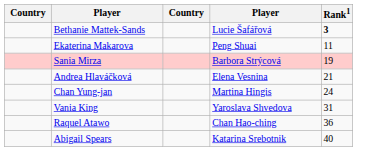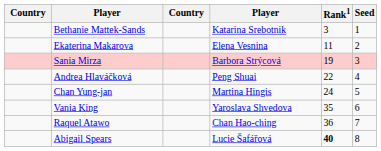 <table class="sortable wikitable">
 <tr>
 <th width="70">Country</th>
 <th width="175">Player</th>
 <th width="70">Country</th>
 <th width="175">Player</th>
 <th>Rank<sup>1</sup></th>
+<th>Seed</th>
 </tr>
 <tr>
 <td></td>
 <td><a href='#'>Bethanie Mattek-Sands</a></td>
 <td></td>
-<td><a href='#'>Lucie Šafářová</a></td>
-<td><strong>3</strong></td>
+<td><a href='#'>Katarina Srebotnik</a></td>
+<td>3</td>
+<td>1</td>
 </tr>
 <tr>
 <td></td>
 <td><a href='#'>Ekaterina Makarova</a></td>
 <td></td>
-<td><a href='#'>Peng Shuai</a></td>
+<td><a href='#'>Elena Vesnina</a></td>
 <td>11</td>
+<td>2</td>
 </tr>
 <tr style="background:#fcc;">
 <td></td>
 <td><a href='#'>Sania Mirza</a></td>
 <td></td>
 <td><a href='#'>Barbora Strýcová</a></td>
 <td>19</td>
+<td>3</td>
 </tr>
 <tr>
 <td></td>
 <td><a href='#'>Andrea Hlaváčková</a></td>
 <td></td>
-<td><a href='#'>Elena Vesnina</a></td>
-<td>21</td>
+<td><a href='#'>Peng Shuai</a></td>
+<td>22</td>
+<td>4</td>
 </tr>
 <tr>
 <td></td>
 <td><a href='#'>Chan Yung-jan</a></td>
 <td></td>
 <td><a href='#'>Martina Hingis</a></td>
 <td>24</td>
+<td>5</td>
 </tr>
 <tr>
 <td></td>
 <td><a href='#'>Vania King</a></td>
 <td></td>
 <td><a href='#'>Yaroslava Shvedova</a></td>
-<td>31</td>
+<td>35</td>
+<td>6</td>
 </tr>
 <tr>
 <td></td>
 <td><a href='#'>Raquel Atawo</a></td>
 <td></td>
 <td><a href='#'>Chan Hao-ching</a></td>
 <td>36</td>
+<td>7</td>
 </tr>
 <tr>
 <td></td>
 <td><a href='#'>Abigail Spears</a></td>
 <td></td>
-<td><a href='#'>Katarina Srebotnik</a></td>
-<td>40</td>
+<td><a href='#'>Lucie Šafářová</a></td>
+<td><strong>40</strong></td>
+<td>8</td>
 </tr>
 </table>
